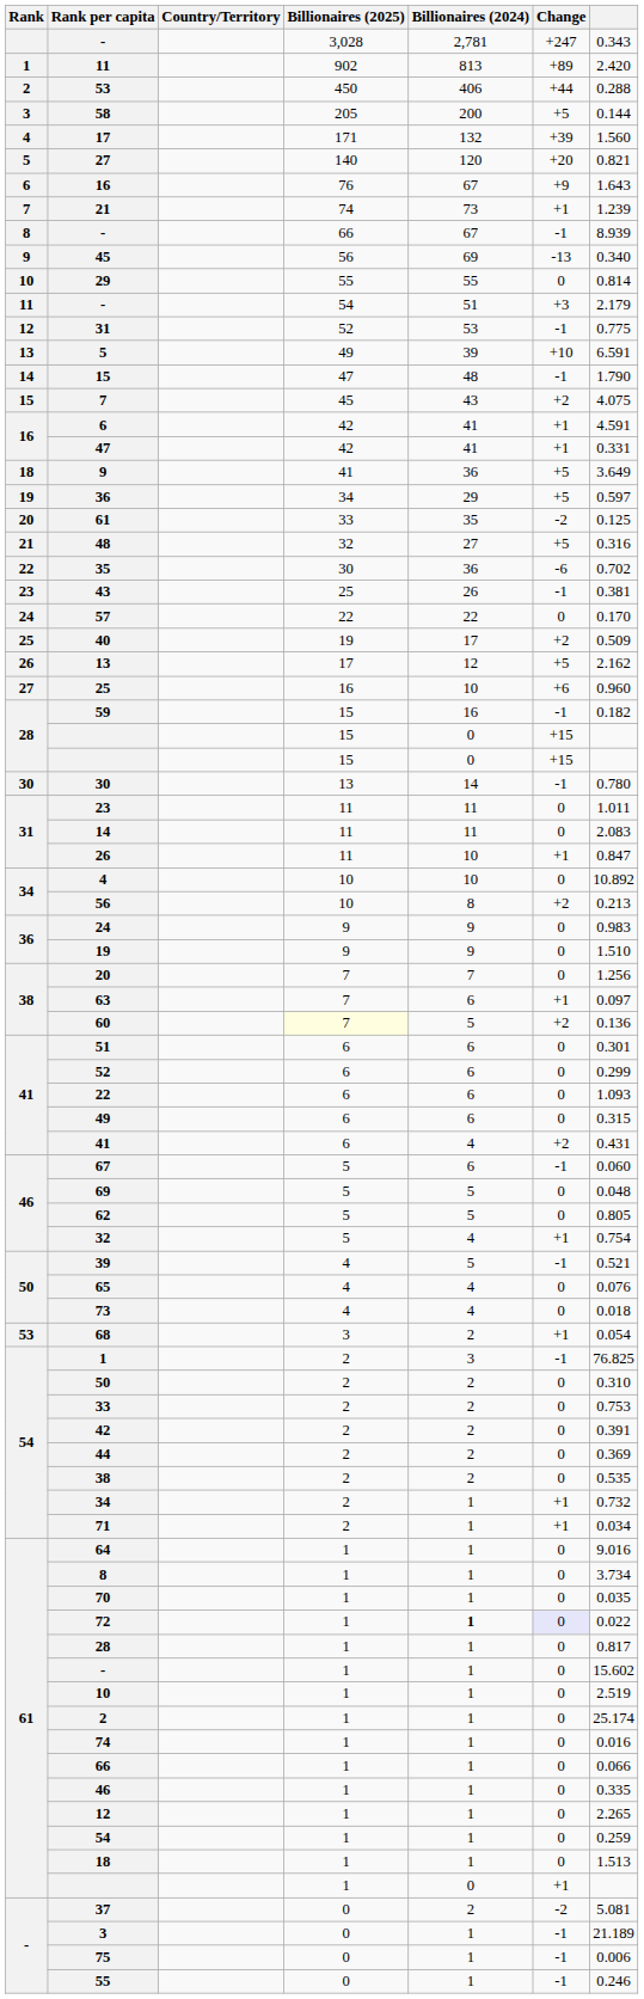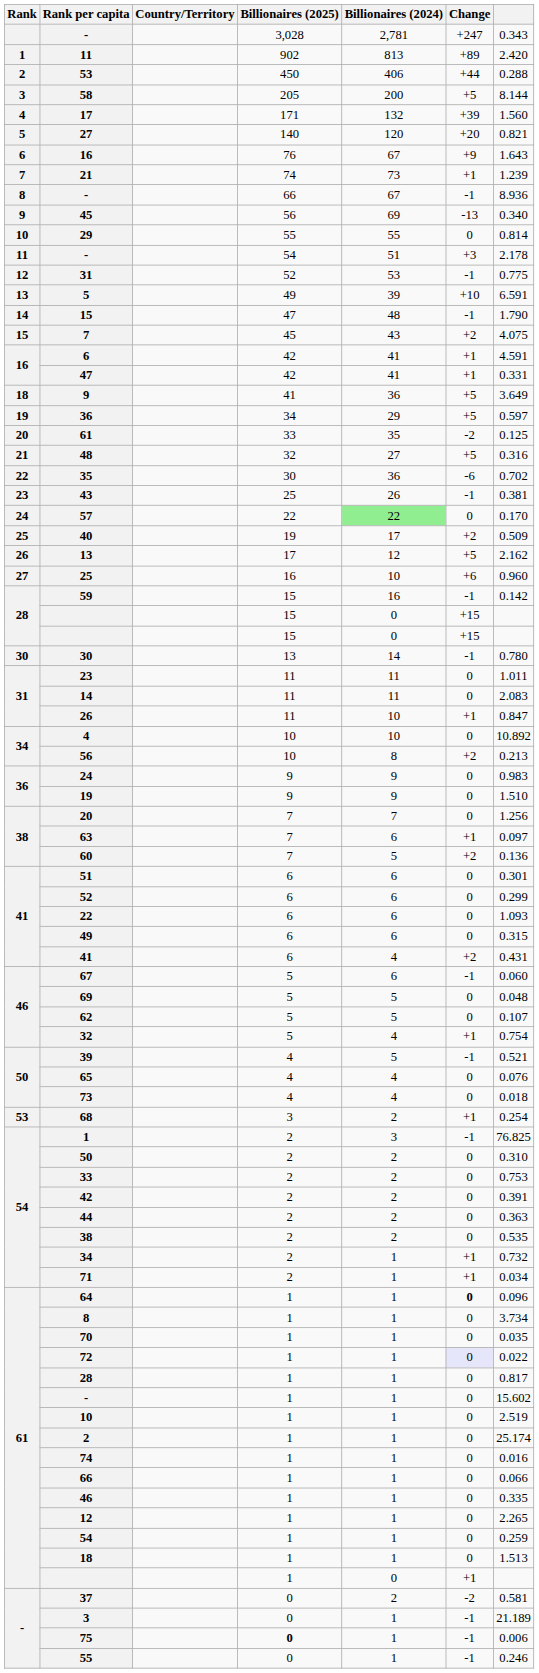 <table class="wikitable sortable sticky-header">
 <tr>
 <th>Rank</th>
 <th>Rank per  capita</th>
 <th>Country/Territory</th>
 <th>Billionaires (2025)</th>
 <th>Billionaires (2024)</th>
 <th>Change</th>
 <th></th>
 </tr>
 <tr>
 <th></th>
 <th>-</th>
 <td><strong></strong></td>
 <td align="center">3,028</td>
 <td align="center">2,781</td>
 <td align="center">+247</td>
 <td align="center">0.343</td>
 </tr>
 <tr>
 <th>1</th>
 <th>11</th>
 <td></td>
 <td align="center">902</td>
 <td align="center">813</td>
 <td align="center">+89</td>
 <td align="center">2.420</td>
 </tr>
 <tr>
 <th>2</th>
 <th>53</th>
 <td></td>
 <td align="center">450</td>
 <td align="center">406</td>
 <td align="center">+44</td>
 <td align="center">0.288</td>
 </tr>
 <tr>
 <th>3</th>
 <th>58</th>
 <td></td>
 <td align="center">205</td>
 <td align="center">200</td>
 <td align="center">+5</td>
-<td align="center">0.144</td>
+<td align="center">8.144</td>
 </tr>
 <tr>
 <th>4</th>
 <th>17</th>
 <td></td>
 <td align="center">171</td>
 <td align="center">132</td>
 <td align="center">+39</td>
 <td align="center">1.560</td>
 </tr>
 <tr>
 <th>5</th>
 <th>27</th>
 <td></td>
 <td align="center">140</td>
 <td align="center">120</td>
 <td align="center">+20</td>
 <td align="center">0.821</td>
 </tr>
 <tr>
 <th>6</th>
 <th>16</th>
 <td></td>
 <td align="center">76</td>
 <td align="center">67</td>
 <td align="center">+9</td>
 <td align="center">1.643</td>
 </tr>
 <tr>
 <th>7</th>
 <th>21</th>
 <td></td>
 <td align="center">74</td>
 <td align="center">73</td>
 <td align="center">+1</td>
 <td align="center">1.239</td>
 </tr>
 <tr>
 <th>8</th>
 <th>-</th>
 <td></td>
 <td align="center">66</td>
 <td align="center">67</td>
 <td align="center">-1</td>
-<td align="center">8.939</td>
+<td align="center">8.936</td>
 </tr>
 <tr>
 <th>9</th>
 <th>45</th>
 <td></td>
 <td align="center">56</td>
 <td align="center">69</td>
 <td align="center">-13</td>
 <td align="center">0.340</td>
 </tr>
 <tr>
 <th>10</th>
 <th>29</th>
 <td></td>
 <td align="center">55</td>
 <td align="center">55</td>
 <td align="center">0</td>
 <td align="center">0.814</td>
 </tr>
 <tr>
 <th>11</th>
 <th>-</th>
 <td></td>
 <td align="center">54</td>
 <td align="center">51</td>
 <td align="center">+3</td>
-<td align="center">2.179</td>
+<td align="center">2.178</td>
 </tr>
 <tr>
 <th>12</th>
 <th>31</th>
 <td></td>
 <td align="center">52</td>
 <td align="center">53</td>
 <td align="center">-1</td>
 <td align="center">0.775</td>
 </tr>
 <tr>
 <th>13</th>
 <th>5</th>
 <td></td>
 <td align="center">49</td>
 <td align="center">39</td>
 <td align="center">+10</td>
 <td align="center">6.591</td>
 </tr>
 <tr>
 <th>14</th>
 <th>15</th>
 <td></td>
 <td align="center">47</td>
 <td align="center">48</td>
 <td align="center">-1</td>
 <td align="center">1.790</td>
 </tr>
 <tr>
 <th>15</th>
 <th>7</th>
 <td></td>
 <td align="center">45</td>
 <td align="center">43</td>
 <td align="center">+2</td>
 <td align="center">4.075</td>
 </tr>
 <tr>
 <th rowspan="2">16</th>
 <th>6</th>
 <td></td>
 <td align="center">42</td>
 <td align="center">41</td>
 <td align="center">+1</td>
 <td align="center">4.591</td>
 </tr>
 <tr>
 <th>47</th>
 <td></td>
 <td align="center">42</td>
 <td align="center">41</td>
 <td align="center">+1</td>
 <td align="center">0.331</td>
 </tr>
 <tr>
 <th>18</th>
 <th>9</th>
 <td></td>
 <td align="center">41</td>
 <td align="center">36</td>
 <td align="center">+5</td>
 <td align="center">3.649</td>
 </tr>
 <tr>
 <th>19</th>
 <th>36</th>
 <td></td>
 <td align="center">34</td>
 <td align="center">29</td>
 <td align="center">+5</td>
 <td align="center">0.597</td>
 </tr>
 <tr>
 <th>20</th>
 <th>61</th>
 <td></td>
 <td align="center">33</td>
 <td align="center">35</td>
 <td align="center">-2</td>
 <td align="center">0.125</td>
 </tr>
 <tr>
 <th>21</th>
 <th>48</th>
 <td></td>
 <td align="center">32</td>
 <td align="center">27</td>
 <td align="center">+5</td>
 <td align="center">0.316</td>
 </tr>
 <tr>
 <th>22</th>
 <th>35</th>
 <td></td>
 <td align="center">30</td>
 <td align="center">36</td>
 <td align="center">-6</td>
 <td align="center">0.702</td>
 </tr>
 <tr>
 <th>23</th>
 <th>43</th>
 <td></td>
 <td align="center">25</td>
 <td align="center">26</td>
 <td align="center">-1</td>
 <td align="center">0.381</td>
 </tr>
 <tr>
 <th>24</th>
 <th>57</th>
 <td></td>
 <td align="center">22</td>
-<td align="center">22</td>
+<td align="center" style="background: lightgreen;">22</td>
 <td align="center">0</td>
 <td align="center">0.170</td>
 </tr>
 <tr>
 <th>25</th>
 <th>40</th>
 <td></td>
 <td align="center">19</td>
 <td align="center">17</td>
 <td align="center">+2</td>
 <td align="center">0.509</td>
 </tr>
 <tr>
 <th>26</th>
 <th>13</th>
 <td></td>
 <td align="center">17</td>
 <td align="center">12</td>
 <td align="center">+5</td>
 <td align="center">2.162</td>
 </tr>
 <tr>
 <th>27</th>
 <th>25</th>
 <td></td>
 <td align="center">16</td>
 <td align="center">10</td>
 <td align="center">+6</td>
 <td align="center">0.960</td>
 </tr>
 <tr>
 <th rowspan="3">28</th>
 <th>59</th>
 <td></td>
 <td align="center">15</td>
 <td align="center">16</td>
 <td align="center">-1</td>
-<td align="center">0.182</td>
+<td align="center">0.142</td>
 </tr>
 <tr>
 <th></th>
 <td></td>
 <td align="center">15</td>
 <td align="center">0</td>
 <td align="center">+15</td>
 <td></td>
 </tr>
 <tr>
 <th></th>
 <td></td>
 <td align="center">15</td>
 <td align="center">0</td>
 <td align="center">+15</td>
 <td></td>
 </tr>
 <tr>
 <th>30</th>
 <th>30</th>
 <td></td>
 <td align="center">13</td>
 <td align="center">14</td>
 <td align="center">-1</td>
 <td align="center">0.780</td>
 </tr>
 <tr>
 <th rowspan="3">31</th>
 <th>23</th>
 <td></td>
 <td align="center">11</td>
 <td align="center">11</td>
 <td align="center">0</td>
 <td align="center">1.011</td>
 </tr>
 <tr>
 <th>14</th>
 <td></td>
 <td align="center">11</td>
 <td align="center">11</td>
 <td align="center">0</td>
 <td align="center">2.083</td>
 </tr>
 <tr>
 <th>26</th>
 <td></td>
 <td align="center">11</td>
 <td align="center">10</td>
 <td align="center">+1</td>
 <td align="center">0.847</td>
 </tr>
 <tr>
 <th rowspan="2">34</th>
 <th>4</th>
 <td></td>
 <td align="center">10</td>
 <td align="center">10</td>
 <td align="center">0</td>
 <td align="center">10.892</td>
 </tr>
 <tr>
 <th>56</th>
 <td></td>
 <td align="center">10</td>
 <td align="center">8</td>
 <td align="center">+2</td>
 <td align="center">0.213</td>
 </tr>
 <tr>
 <th rowspan="2">36</th>
 <th>24</th>
 <td></td>
 <td align="center">9</td>
 <td align="center">9</td>
 <td align="center">0</td>
 <td align="center">0.983</td>
 </tr>
 <tr>
 <th>19</th>
 <td></td>
 <td align="center">9</td>
 <td align="center">9</td>
 <td align="center">0</td>
 <td align="center">1.510</td>
 </tr>
 <tr>
 <th rowspan="3">38</th>
 <th>20</th>
 <td></td>
 <td align="center">7</td>
 <td align="center">7</td>
 <td align="center">0</td>
 <td align="center">1.256</td>
 </tr>
 <tr>
 <th>63</th>
 <td></td>
 <td align="center">7</td>
 <td align="center">6</td>
 <td align="center">+1</td>
 <td align="center">0.097</td>
 </tr>
 <tr>
 <th>60</th>
 <td></td>
-<td align="center" style="background: lightyellow;">7</td>
+<td align="center">7</td>
 <td align="center">5</td>
 <td align="center">+2</td>
 <td align="center">0.136</td>
 </tr>
 <tr>
 <th rowspan="5">41</th>
 <th>51</th>
 <td></td>
 <td align="center">6</td>
 <td align="center">6</td>
 <td align="center">0</td>
 <td align="center">0.301</td>
 </tr>
 <tr>
 <th>52</th>
 <td></td>
 <td align="center">6</td>
 <td align="center">6</td>
 <td align="center">0</td>
 <td align="center">0.299</td>
 </tr>
 <tr>
 <th>22</th>
 <td></td>
 <td align="center">6</td>
 <td align="center">6</td>
 <td align="center">0</td>
 <td align="center">1.093</td>
 </tr>
 <tr>
 <th>49</th>
 <td></td>
 <td align="center">6</td>
 <td align="center">6</td>
 <td align="center">0</td>
 <td align="center">0.315</td>
 </tr>
 <tr>
 <th>41</th>
 <td></td>
 <td align="center">6</td>
 <td align="center">4</td>
 <td align="center">+2</td>
 <td align="center">0.431</td>
 </tr>
 <tr>
 <th rowspan="4">46</th>
 <th>67</th>
 <td></td>
 <td align="center">5</td>
 <td align="center">6</td>
 <td align="center">-1</td>
 <td align="center">0.060</td>
 </tr>
 <tr>
 <th>69</th>
 <td></td>
 <td align="center">5</td>
 <td align="center">5</td>
 <td align="center">0</td>
 <td align="center">0.048</td>
 </tr>
 <tr>
 <th>62</th>
 <td></td>
 <td align="center">5</td>
 <td align="center">5</td>
 <td align="center">0</td>
-<td align="center">0.805</td>
+<td align="center">0.107</td>
 </tr>
 <tr>
 <th>32</th>
 <td></td>
 <td align="center">5</td>
 <td align="center">4</td>
 <td align="center">+1</td>
 <td align="center">0.754</td>
 </tr>
 <tr>
 <th rowspan="3">50</th>
 <th>39</th>
 <td></td>
 <td align="center">4</td>
 <td align="center">5</td>
 <td align="center">-1</td>
 <td align="center">0.521</td>
 </tr>
 <tr>
 <th>65</th>
 <td></td>
 <td align="center">4</td>
 <td align="center">4</td>
 <td align="center">0</td>
 <td align="center">0.076</td>
 </tr>
 <tr>
 <th>73</th>
 <td></td>
 <td align="center">4</td>
 <td align="center">4</td>
 <td align="center">0</td>
 <td align="center">0.018</td>
 </tr>
 <tr>
 <th>53</th>
 <th>68</th>
 <td></td>
 <td align="center">3</td>
 <td align="center">2</td>
 <td align="center">+1</td>
-<td align="center">0.054</td>
+<td align="center">0.254</td>
 </tr>
 <tr>
 <th rowspan="8">54</th>
 <th>1</th>
 <td></td>
 <td align="center">2</td>
 <td align="center">3</td>
 <td align="center">-1</td>
 <td align="center">76.825</td>
 </tr>
 <tr>
 <th>50</th>
 <td></td>
 <td align="center">2</td>
 <td align="center">2</td>
 <td align="center">0</td>
 <td align="center">0.310</td>
 </tr>
 <tr>
 <th>33</th>
 <td></td>
 <td align="center">2</td>
 <td align="center">2</td>
 <td align="center">0</td>
 <td align="center">0.753</td>
 </tr>
 <tr>
 <th>42</th>
 <td></td>
 <td align="center">2</td>
 <td align="center">2</td>
 <td align="center">0</td>
 <td align="center">0.391</td>
 </tr>
 <tr>
 <th>44</th>
 <td></td>
 <td align="center">2</td>
 <td align="center">2</td>
 <td align="center">0</td>
-<td align="center">0.369</td>
+<td align="center">0.363</td>
 </tr>
 <tr>
 <th>38</th>
 <td></td>
 <td align="center">2</td>
 <td align="center">2</td>
 <td align="center">0</td>
 <td align="center">0.535</td>
 </tr>
 <tr>
 <th>34</th>
 <td></td>
 <td align="center">2</td>
 <td align="center">1</td>
 <td align="center">+1</td>
 <td align="center">0.732</td>
 </tr>
 <tr>
 <th>71</th>
 <td></td>
 <td align="center">2</td>
 <td align="center">1</td>
 <td align="center">+1</td>
 <td align="center">0.034</td>
 </tr>
 <tr>
 <th rowspan="15">61</th>
 <th>64</th>
 <td></td>
 <td align="center">1</td>
 <td align="center">1</td>
-<td align="center">0</td>
-<td align="center">9.016</td>
+<td align="center"><strong>0</strong></td>
+<td align="center">0.096</td>
 </tr>
 <tr>
 <th>8</th>
 <td></td>
 <td align="center">1</td>
 <td align="center">1</td>
 <td align="center">0</td>
 <td align="center">3.734</td>
 </tr>
 <tr>
 <th>70</th>
 <td></td>
 <td align="center">1</td>
 <td align="center">1</td>
 <td align="center">0</td>
 <td align="center">0.035</td>
 </tr>
 <tr>
 <th>72</th>
 <td></td>
 <td align="center">1</td>
-<td align="center"><strong>1</strong></td>
+<td align="center">1</td>
 <td align="center" style="background: lavender;">0</td>
 <td align="center">0.022</td>
 </tr>
 <tr>
 <th>28</th>
 <td></td>
 <td align="center">1</td>
 <td align="center">1</td>
 <td align="center">0</td>
 <td align="center">0.817</td>
 </tr>
 <tr>
 <th>-</th>
 <td></td>
 <td align="center">1</td>
 <td align="center">1</td>
 <td align="center">0</td>
 <td align="center">15.602</td>
 </tr>
 <tr>
 <th>10</th>
 <td></td>
 <td align="center">1</td>
 <td align="center">1</td>
 <td align="center">0</td>
 <td align="center">2.519</td>
 </tr>
 <tr>
 <th>2</th>
 <td></td>
 <td align="center">1</td>
 <td align="center">1</td>
 <td align="center">0</td>
 <td align="center">25.174</td>
 </tr>
 <tr>
 <th>74</th>
 <td></td>
 <td align="center">1</td>
 <td align="center">1</td>
 <td align="center">0</td>
 <td align="center">0.016</td>
 </tr>
 <tr>
 <th>66</th>
 <td></td>
 <td align="center">1</td>
 <td align="center">1</td>
 <td align="center">0</td>
 <td align="center">0.066</td>
 </tr>
 <tr>
 <th>46</th>
 <td></td>
 <td align="center">1</td>
 <td align="center">1</td>
 <td align="center">0</td>
 <td align="center">0.335</td>
 </tr>
 <tr>
 <th>12</th>
 <td></td>
 <td align="center">1</td>
 <td align="center">1</td>
 <td align="center">0</td>
 <td align="center">2.265</td>
 </tr>
 <tr>
 <th>54</th>
 <td></td>
 <td align="center">1</td>
 <td align="center">1</td>
 <td align="center">0</td>
 <td align="center">0.259</td>
 </tr>
 <tr>
 <th>18</th>
 <td></td>
 <td align="center">1</td>
 <td align="center">1</td>
 <td align="center">0</td>
 <td align="center">1.513</td>
 </tr>
 <tr>
 <th></th>
 <td></td>
 <td align="center">1</td>
 <td align="center">0</td>
 <td align="center">+1</td>
 <td></td>
 </tr>
 <tr>
 <th rowspan="4">-</th>
 <th>37</th>
 <td></td>
 <td align="center">0</td>
 <td align="center">2</td>
 <td align="center">-2</td>
-<td align="center">5.081</td>
+<td align="center">0.581</td>
 </tr>
 <tr>
 <th>3</th>
 <td></td>
 <td align="center">0</td>
 <td align="center">1</td>
 <td align="center">-1</td>
 <td align="center">21.189</td>
 </tr>
 <tr>
 <th>75</th>
 <td></td>
-<td align="center">0</td>
+<td align="center"><strong>0</strong></td>
 <td align="center">1</td>
 <td align="center">-1</td>
 <td align="center">0.006</td>
 </tr>
 <tr>
 <th>55</th>
 <td></td>
 <td align="center">0</td>
 <td align="center">1</td>
 <td align="center">-1</td>
 <td align="center">0.246</td>
 </tr>
 </table>
